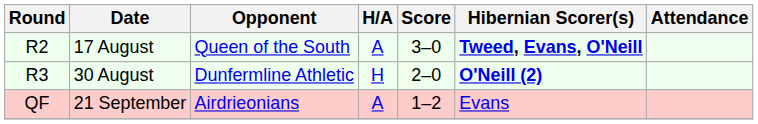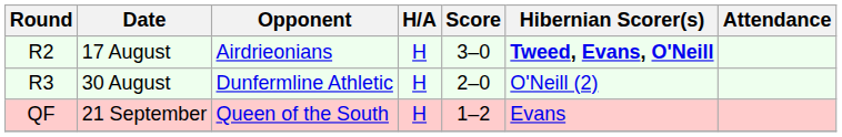 <table class="wikitable" style="text-align:center">
 <tr>
 <th>Round</th>
 <th>Date</th>
 <th>Opponent</th>
 <th>H/A</th>
 <th>Score</th>
 <th>Hibernian Scorer(s)</th>
 <th>Attendance</th>
 </tr>
 <tr bgcolor=#EEFFEE>
 <td>R2</td>
 <td align=left>17 August</td>
-<td align=left><a href='#'>Queen of the South</a></td>
-<td><a href='#'>A</a></td>
+<td align=left><a href='#'>Airdrieonians</a></td>
+<td><a href='#'>H</a></td>
 <td>3–0</td>
 <td align=left><strong><a href='#'>Tweed</a>, <a href='#'>Evans</a>, <a href='#'>O'Neill</a></strong></td>
 <td></td>
 </tr>
 <tr bgcolor=#EEFFEE>
 <td>R3</td>
 <td align=left>30 August</td>
 <td align=left><a href='#'>Dunfermline Athletic</a></td>
 <td><a href='#'>H</a></td>
 <td>2–0</td>
-<td align=left><strong><a href='#'>O'Neill (2)</a></strong></td>
+<td align=left><a href='#'>O'Neill (2)</a></td>
 <td></td>
 </tr>
 <tr bgcolor=#FFCCCC>
 <td>QF</td>
 <td align=left>21 September</td>
-<td align=left><a href='#'>Airdrieonians</a></td>
-<td><a href='#'>A</a></td>
+<td align=left><a href='#'>Queen of the South</a></td>
+<td><a href='#'>H</a></td>
 <td>1–2</td>
 <td align=left><a href='#'>Evans</a></td>
 <td></td>
 </tr>
 <tr>
 </tr>
 </table>
